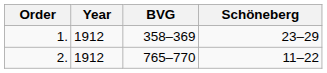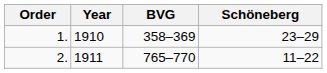 <table class="wikitable float-left" style="text-align:right;" width="30%">
 <tr class="hintergrundfarbe5">
 <th width="6%">Order</th>
 <th width="4%">Year</th>
 <th width="10%">BVG</th>
 <th width="10%">Schöneberg</th>
 </tr>
 <tr>
 <td>1.</td>
-<td align="left">1912</td>
+<td align="left">1910</td>
 <td>358–369</td>
 <td>23–29</td>
 </tr>
 <tr>
 <td>2.</td>
-<td align="left">1912</td>
+<td align="left">1911</td>
 <td>765–770</td>
 <td>11–22</td>
 </tr>
 </table>
